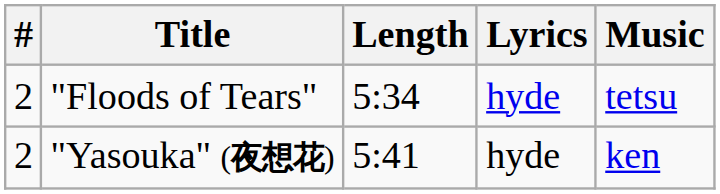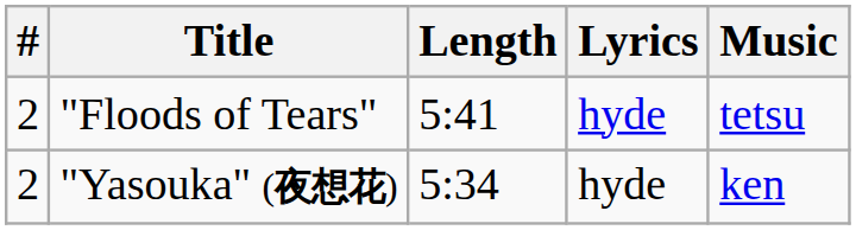 <table class="wikitable">
 <tr>
 <th>#</th>
 <th>Title</th>
 <th>Length</th>
 <th>Lyrics</th>
 <th>Music</th>
 </tr>
 <tr>
 <td>2</td>
 <td>"Floods of Tears"</td>
-<td>5:34</td>
+<td>5:41</td>
 <td><a href='#'>hyde</a></td>
 <td><a href='#'>tetsu</a></td>
 </tr>
 <tr>
 <td>2</td>
 <td>"Yasouka" <small>(<strong>夜想花</strong>)</small></td>
-<td>5:41</td>
+<td>5:34</td>
 <td>hyde</td>
 <td><a href='#'>ken</a></td>
 </tr>
 </table>
